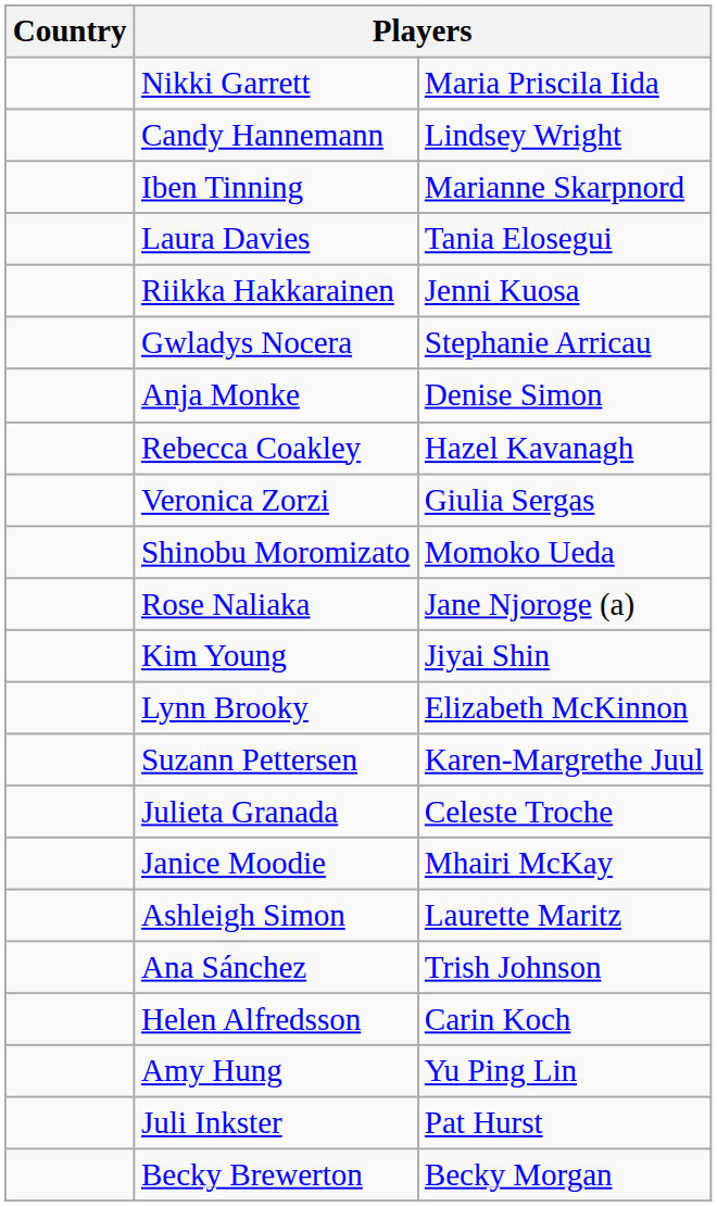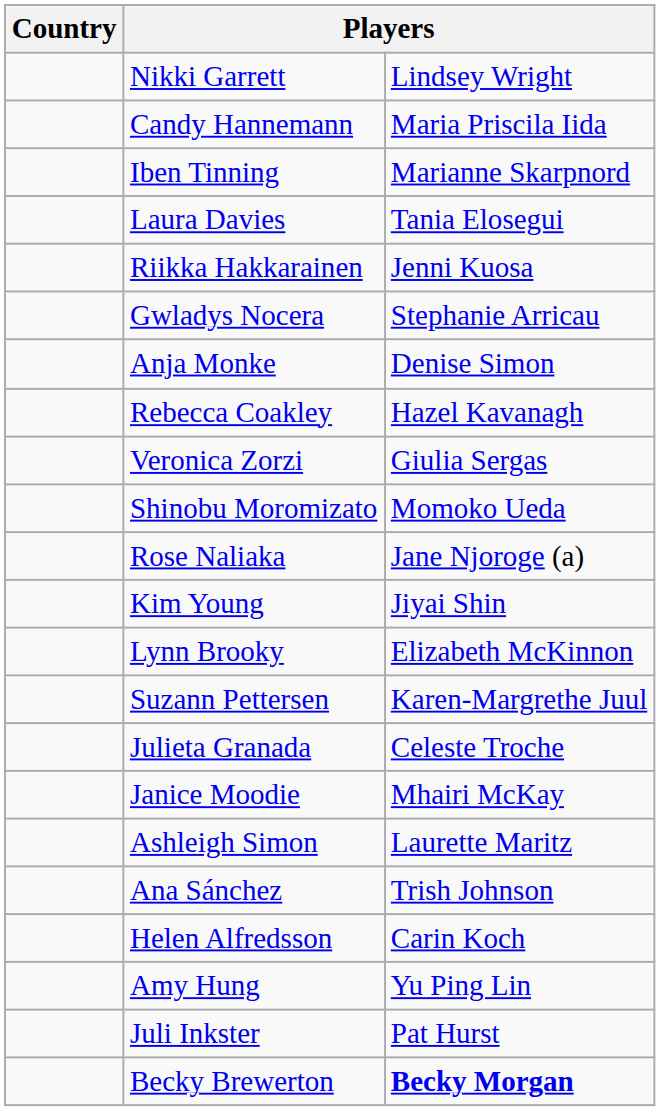 <table class="wikitable" style="font-size:95%;">
 <tr>
 <th>Country</th>
 <th colspan=2>Players</th>
 </tr>
 <tr>
 <td></td>
 <td><a href='#'>Nikki Garrett</a></td>
-<td><a href='#'>Maria Priscila Iida</a></td>
+<td><a href='#'>Lindsey Wright</a></td>
 </tr>
 <tr>
 <td></td>
 <td><a href='#'>Candy Hannemann</a></td>
-<td><a href='#'>Lindsey Wright</a></td>
+<td><a href='#'>Maria Priscila Iida</a></td>
 </tr>
 <tr>
 <td></td>
 <td><a href='#'>Iben Tinning</a></td>
 <td><a href='#'>Marianne Skarpnord</a></td>
 </tr>
 <tr>
 <td></td>
 <td><a href='#'>Laura Davies</a></td>
 <td><a href='#'>Tania Elosegui</a></td>
 </tr>
 <tr>
 <td></td>
 <td><a href='#'>Riikka Hakkarainen</a></td>
 <td><a href='#'>Jenni Kuosa</a></td>
 </tr>
 <tr>
 <td></td>
 <td><a href='#'>Gwladys Nocera</a></td>
 <td><a href='#'>Stephanie Arricau</a></td>
 </tr>
 <tr>
 <td></td>
 <td><a href='#'>Anja Monke</a></td>
 <td><a href='#'>Denise Simon</a></td>
 </tr>
 <tr>
 <td></td>
 <td><a href='#'>Rebecca Coakley</a></td>
 <td><a href='#'>Hazel Kavanagh</a></td>
 </tr>
 <tr>
 <td></td>
 <td><a href='#'>Veronica Zorzi</a></td>
 <td><a href='#'>Giulia Sergas</a></td>
 </tr>
 <tr>
 <td></td>
 <td><a href='#'>Shinobu Moromizato</a></td>
 <td><a href='#'>Momoko Ueda</a></td>
 </tr>
 <tr>
 <td></td>
 <td><a href='#'>Rose Naliaka</a></td>
 <td><a href='#'>Jane Njoroge</a> (a)</td>
 </tr>
 <tr>
 <td></td>
 <td><a href='#'>Kim Young</a></td>
 <td><a href='#'>Jiyai Shin</a></td>
 </tr>
 <tr>
 <td></td>
 <td><a href='#'>Lynn Brooky</a></td>
 <td><a href='#'>Elizabeth McKinnon</a></td>
 </tr>
 <tr>
 <td></td>
 <td><a href='#'>Suzann Pettersen</a></td>
 <td><a href='#'>Karen-Margrethe Juul</a></td>
 </tr>
 <tr>
 <td></td>
 <td><a href='#'>Julieta Granada</a></td>
 <td><a href='#'>Celeste Troche</a></td>
 </tr>
 <tr>
 <td></td>
 <td><a href='#'>Janice Moodie</a></td>
 <td><a href='#'>Mhairi McKay</a></td>
 </tr>
 <tr>
 <td></td>
 <td><a href='#'>Ashleigh Simon</a></td>
 <td><a href='#'>Laurette Maritz</a></td>
 </tr>
 <tr>
 <td></td>
 <td><a href='#'>Ana Sánchez</a></td>
 <td><a href='#'>Trish Johnson</a></td>
 </tr>
 <tr>
 <td></td>
 <td><a href='#'>Helen Alfredsson</a></td>
 <td><a href='#'>Carin Koch</a></td>
 </tr>
 <tr>
 <td></td>
 <td><a href='#'>Amy Hung</a></td>
 <td><a href='#'>Yu Ping Lin</a></td>
 </tr>
 <tr>
 <td></td>
 <td><a href='#'>Juli Inkster</a></td>
 <td><a href='#'>Pat Hurst</a></td>
 </tr>
 <tr>
 <td></td>
 <td><a href='#'>Becky Brewerton</a></td>
-<td><a href='#'>Becky Morgan</a></td>
+<td><strong><a href='#'>Becky Morgan</a></strong></td>
 </tr>
 </table>
